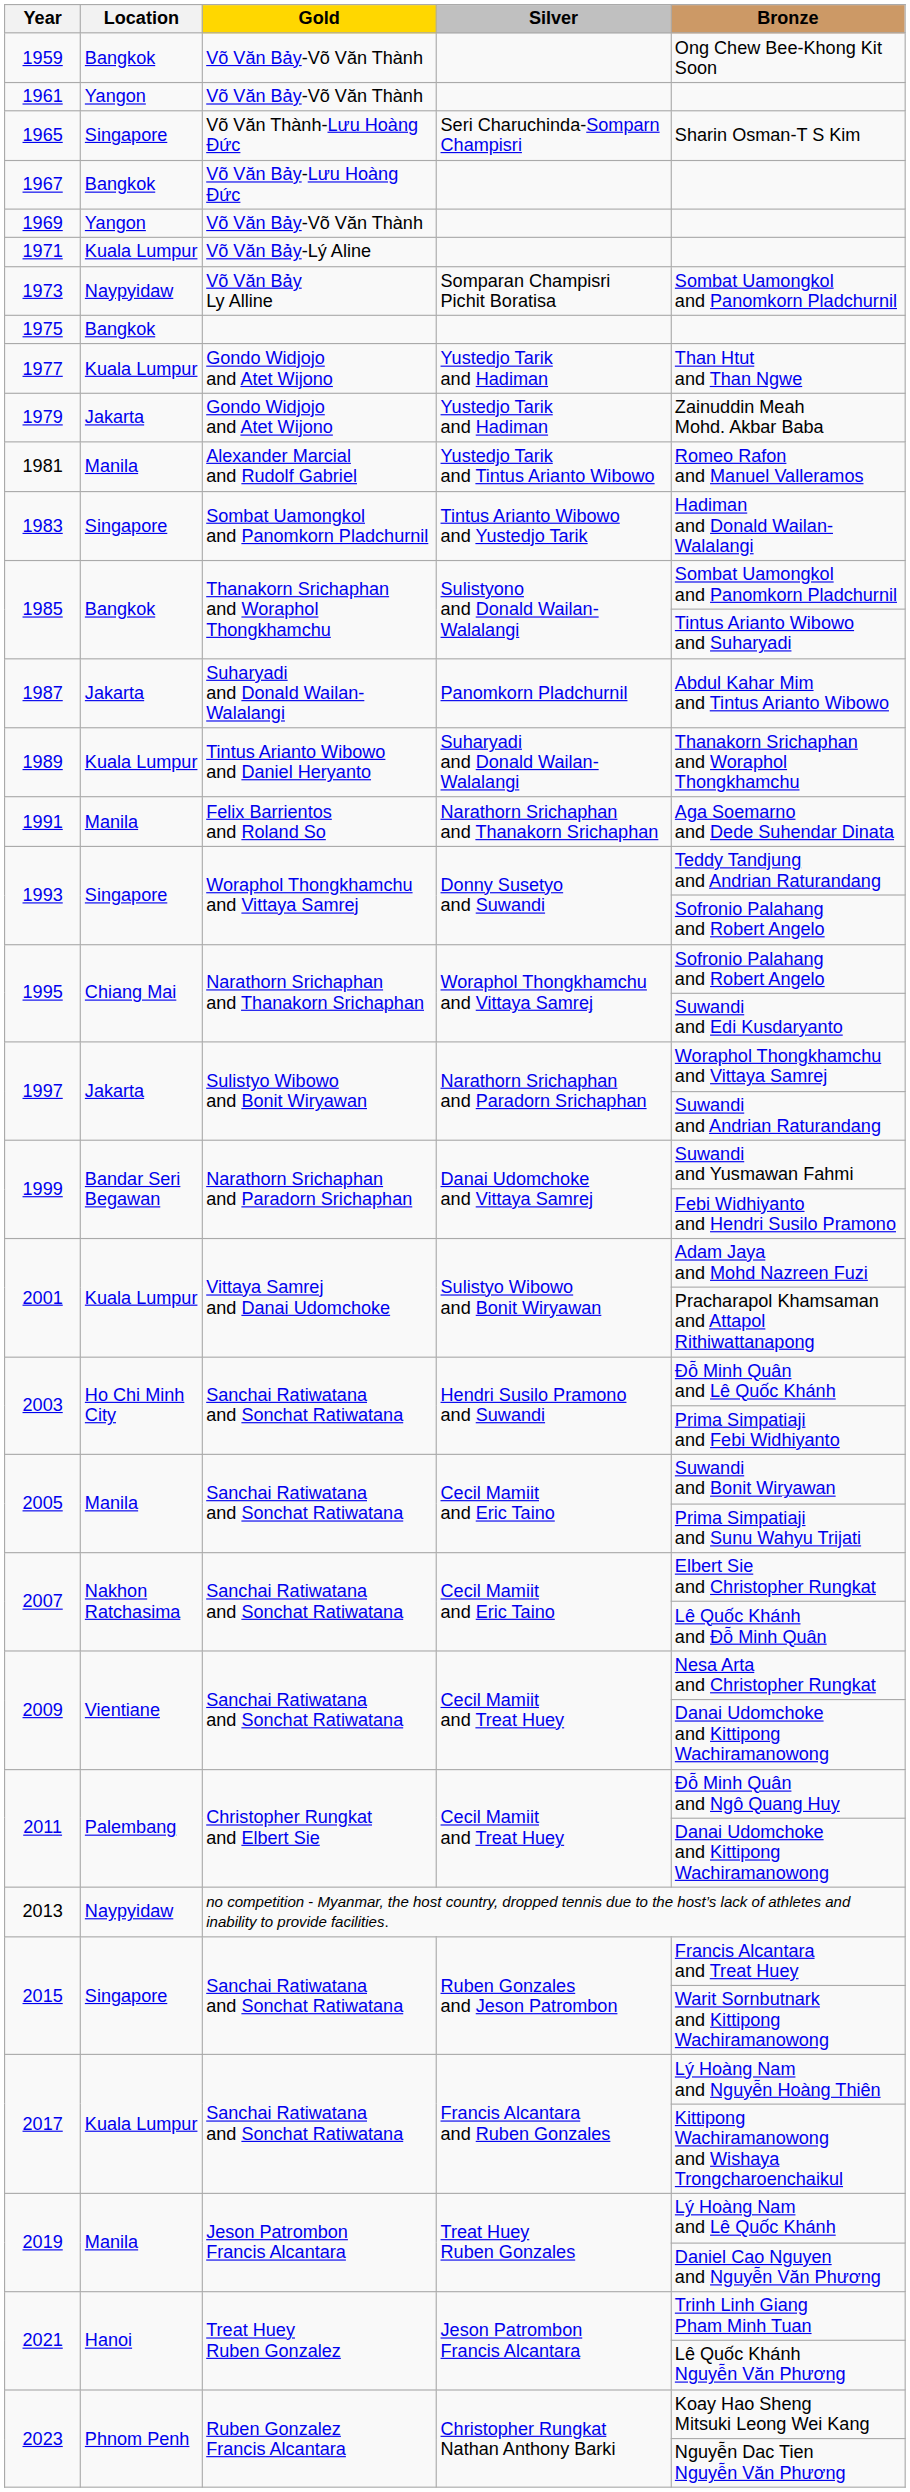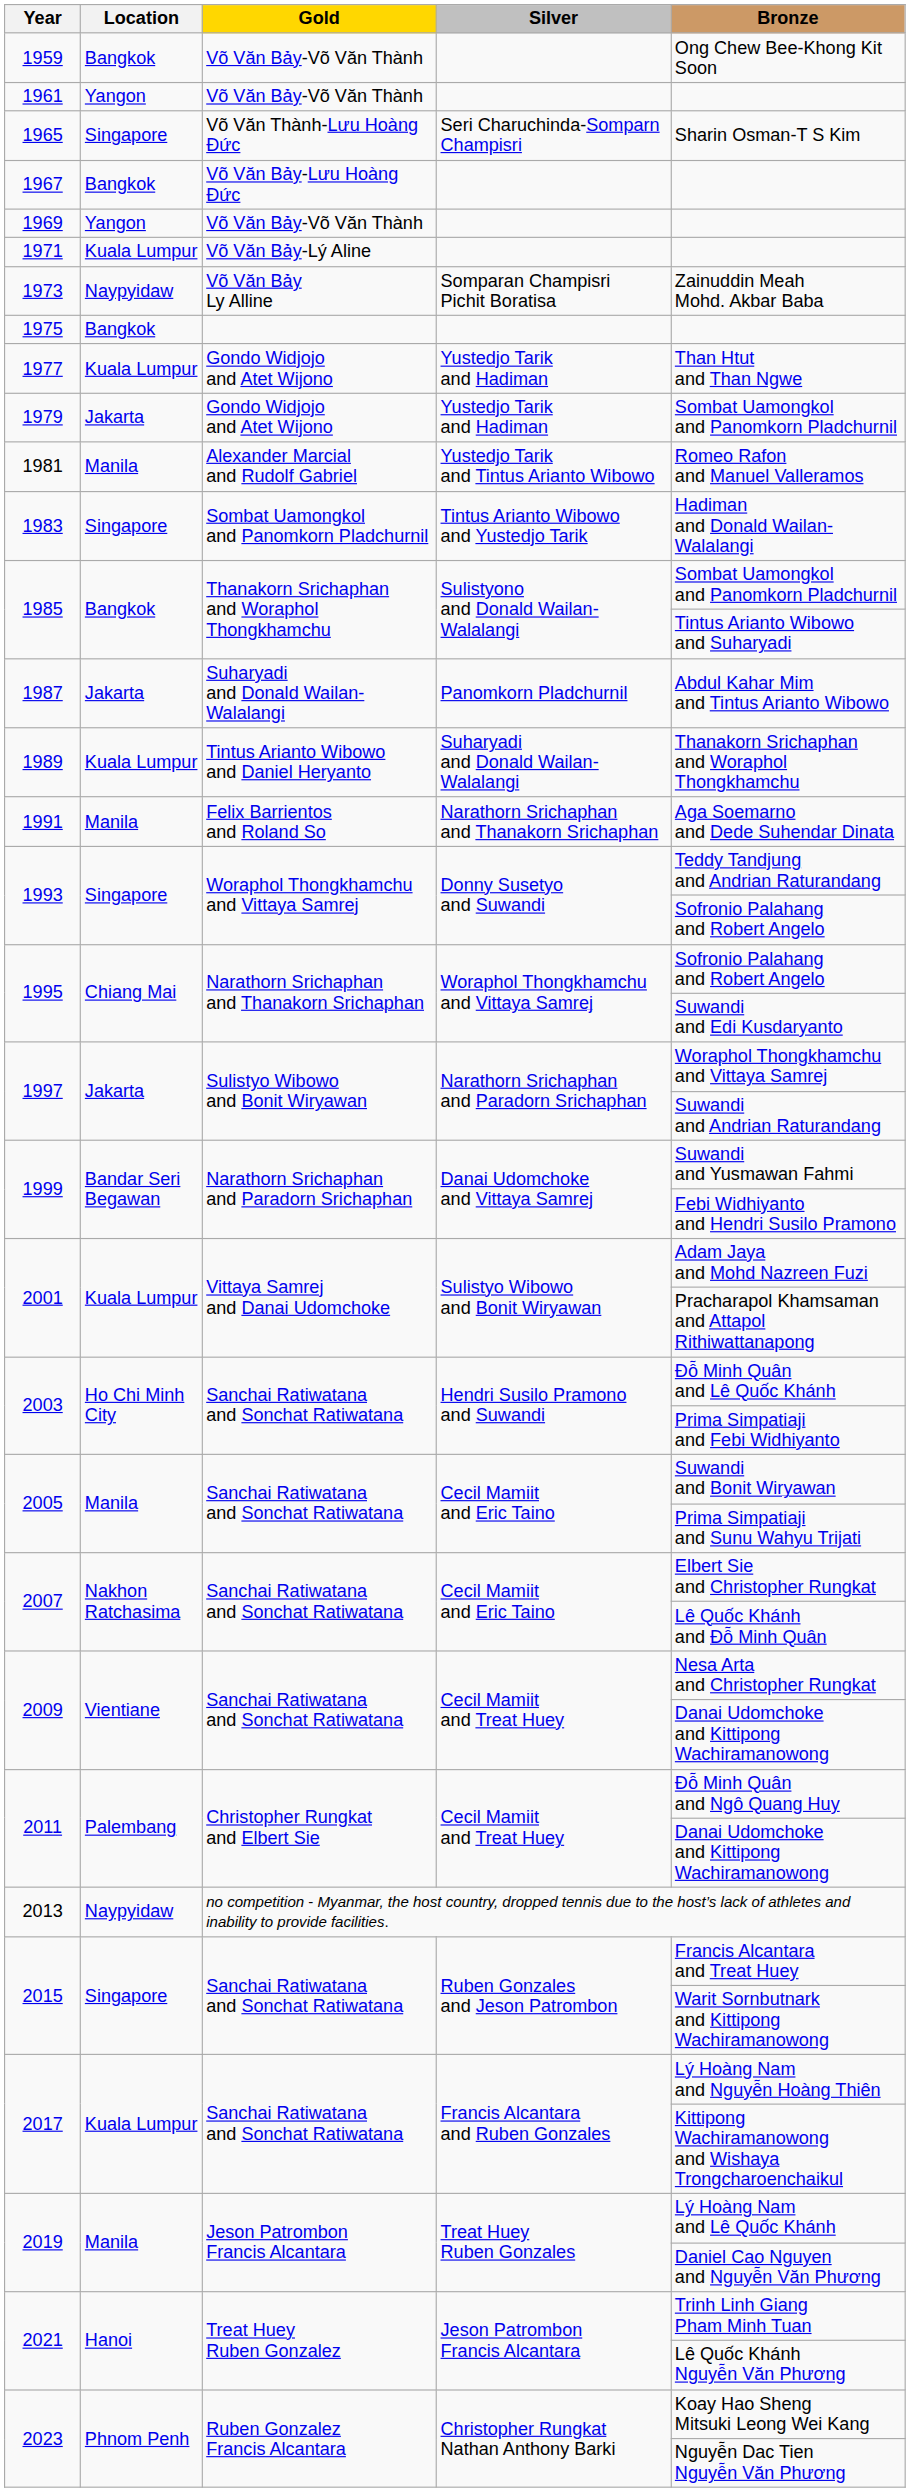 <table class="wikitable">
 <tr align=center>
 <th width="60">Year</th>
 <th width="100">Location</th>
 <td width="200" bgcolor=gold><strong>Gold</strong></td>
 <td width="200" bgcolor=silver><strong>Silver</strong></td>
 <td width="200" bgcolor=cc9966><strong>Bronze</strong></td>
 </tr>
 <tr>
 <td align="center"><a href='#'>1959</a></td>
 <td><a href='#'>Bangkok</a></td>
 <td> <a href='#'>Võ Văn Bảy</a>-Võ Văn Thành</td>
 <td></td>
 <td> Ong Chew Bee-Khong Kit Soon</td>
 </tr>
 <tr>
 <td align="center"><a href='#'>1961</a></td>
 <td><a href='#'>Yangon</a></td>
 <td> <a href='#'>Võ Văn Bảy</a>-Võ Văn Thành</td>
 <td></td>
 <td></td>
 </tr>
 <tr>
 <td align="center"><a href='#'>1965</a></td>
 <td><a href='#'>Singapore</a></td>
 <td> Võ Văn Thành-<a href='#'>Lưu Hoàng Đức</a></td>
 <td> Seri Charuchinda-<a href='#'>Somparn Champisri</a></td>
 <td> Sharin Osman-T S Kim</td>
 </tr>
 <tr>
 <td align="center"><a href='#'>1967</a></td>
 <td><a href='#'>Bangkok</a></td>
 <td> <a href='#'>Võ Văn Bảy</a>-<a href='#'>Lưu Hoàng Đức</a></td>
 <td></td>
 <td></td>
 </tr>
 <tr>
 <td align="center"><a href='#'>1969</a></td>
 <td><a href='#'>Yangon</a></td>
 <td> <a href='#'>Võ Văn Bảy</a>-Võ Văn Thành</td>
 <td></td>
 <td></td>
 </tr>
 <tr>
 <td align="center"><a href='#'>1971</a></td>
 <td><a href='#'>Kuala Lumpur</a></td>
 <td> <a href='#'>Võ Văn Bảy</a>-Lý Aline</td>
 <td></td>
 <td></td>
 </tr>
 <tr>
 <td align="center"><a href='#'>1973</a></td>
 <td><a href='#'>Naypyidaw</a></td>
 <td> <a href='#'>Võ Văn Bảy</a><br> Ly Alline</td>
 <td> Somparan Champisri<br> Pichit Boratisa</td>
-<td> <a href='#'>Sombat Uamongkol</a><br>and <a href='#'>Panomkorn Pladchurnil</a></td>
+<td> Zainuddin Meah<br> Mohd. Akbar Baba</td>
 </tr>
 <tr>
 <td align="center"><a href='#'>1975</a></td>
 <td><a href='#'>Bangkok</a></td>
 <td></td>
 <td></td>
 <td></td>
 </tr>
 <tr>
 <td align="center"><a href='#'>1977</a></td>
 <td><a href='#'>Kuala Lumpur</a></td>
 <td> <a href='#'>Gondo Widjojo</a><br>and <a href='#'>Atet Wijono</a></td>
 <td> <a href='#'>Yustedjo Tarik</a><br>and <a href='#'>Hadiman</a></td>
 <td> <a href='#'>Than Htut</a><br>and <a href='#'>Than Ngwe</a></td>
 </tr>
 <tr>
 <td align="center"><a href='#'>1979</a></td>
 <td><a href='#'>Jakarta</a></td>
 <td> <a href='#'>Gondo Widjojo</a><br>and <a href='#'>Atet Wijono</a></td>
 <td> <a href='#'>Yustedjo Tarik</a><br>and <a href='#'>Hadiman</a></td>
-<td> Zainuddin Meah<br> Mohd. Akbar Baba</td>
+<td> <a href='#'>Sombat Uamongkol</a><br>and <a href='#'>Panomkorn Pladchurnil</a></td>
 </tr>
 <tr>
 <td align="center">1981</td>
 <td><a href='#'>Manila</a></td>
 <td> <a href='#'>Alexander Marcial</a><br>and <a href='#'>Rudolf Gabriel</a></td>
 <td> <a href='#'>Yustedjo Tarik</a><br>and <a href='#'>Tintus Arianto Wibowo</a></td>
 <td> <a href='#'>Romeo Rafon</a><br>and <a href='#'>Manuel Valleramos</a></td>
 </tr>
 <tr>
 <td align="center"><a href='#'>1983</a></td>
 <td><a href='#'>Singapore</a></td>
 <td> <a href='#'>Sombat Uamongkol</a><br>and <a href='#'>Panomkorn Pladchurnil</a></td>
 <td> <a href='#'>Tintus Arianto Wibowo</a><br>and <a href='#'>Yustedjo Tarik</a></td>
 <td> <a href='#'>Hadiman</a><br>and <a href='#'>Donald Wailan-Walalangi</a></td>
 </tr>
 <tr>
 <td rowspan="2" align="center"><a href='#'>1985</a></td>
 <td rowspan="2"><a href='#'>Bangkok</a></td>
 <td rowspan="2"> <a href='#'>Thanakorn Srichaphan</a><br>and <a href='#'>Woraphol Thongkhamchu</a></td>
 <td rowspan="2"> <a href='#'>Sulistyono</a><br>and <a href='#'>Donald Wailan-Walalangi</a></td>
 <td> <a href='#'>Sombat Uamongkol</a><br>and <a href='#'>Panomkorn Pladchurnil</a></td>
 </tr>
 <tr>
 <td> <a href='#'>Tintus Arianto Wibowo</a><br>and <a href='#'>Suharyadi</a></td>
 </tr>
 <tr>
 <td align="center"><a href='#'>1987</a></td>
 <td><a href='#'>Jakarta</a></td>
 <td> <a href='#'>Suharyadi</a><br>and <a href='#'>Donald Wailan-Walalangi</a></td>
 <td> <a href='#'>Panomkorn Pladchurnil</a></td>
 <td> <a href='#'>Abdul Kahar Mim</a><br>and <a href='#'>Tintus Arianto Wibowo</a></td>
 </tr>
 <tr>
 <td align="center"><a href='#'>1989</a></td>
 <td><a href='#'>Kuala Lumpur</a></td>
 <td> <a href='#'>Tintus Arianto Wibowo</a><br>and <a href='#'>Daniel Heryanto</a></td>
 <td> <a href='#'>Suharyadi</a><br>and <a href='#'>Donald Wailan-Walalangi</a></td>
 <td> <a href='#'>Thanakorn Srichaphan</a><br>and <a href='#'>Woraphol Thongkhamchu</a></td>
 </tr>
 <tr>
 <td align="center"><a href='#'>1991</a></td>
 <td><a href='#'>Manila</a></td>
 <td> <a href='#'>Felix Barrientos</a><br>and <a href='#'>Roland So</a></td>
 <td> <a href='#'>Narathorn Srichaphan</a><br>and <a href='#'>Thanakorn Srichaphan</a></td>
 <td> <a href='#'>Aga Soemarno</a><br>and <a href='#'>Dede Suhendar Dinata</a></td>
 </tr>
 <tr>
 <td rowspan="2" align="center"><a href='#'>1993</a></td>
 <td rowspan="2"><a href='#'>Singapore</a></td>
 <td rowspan="2"> <a href='#'>Woraphol Thongkhamchu</a><br>and <a href='#'>Vittaya Samrej</a></td>
 <td rowspan="2"> <a href='#'>Donny Susetyo</a><br>and <a href='#'>Suwandi</a></td>
 <td> <a href='#'>Teddy Tandjung</a><br>and <a href='#'>Andrian Raturandang</a></td>
 </tr>
 <tr>
 <td> <a href='#'>Sofronio Palahang</a><br>and <a href='#'>Robert Angelo</a></td>
 </tr>
 <tr>
 <td rowspan="2" align="center"><a href='#'>1995</a></td>
 <td rowspan="2"><a href='#'>Chiang Mai</a></td>
 <td rowspan="2"> <a href='#'>Narathorn Srichaphan</a><br>and <a href='#'>Thanakorn Srichaphan</a></td>
 <td rowspan="2"> <a href='#'>Woraphol Thongkhamchu</a><br>and <a href='#'>Vittaya Samrej</a></td>
 <td> <a href='#'>Sofronio Palahang</a><br>and <a href='#'>Robert Angelo</a></td>
 </tr>
 <tr>
 <td> <a href='#'>Suwandi</a><br>and <a href='#'>Edi Kusdaryanto</a></td>
 </tr>
 <tr>
 <td rowspan="2" align="center"><a href='#'>1997</a></td>
 <td rowspan="2"><a href='#'>Jakarta</a></td>
 <td rowspan="2"> <a href='#'>Sulistyo Wibowo</a><br>and <a href='#'>Bonit Wiryawan</a></td>
 <td rowspan="2"> <a href='#'>Narathorn Srichaphan</a><br>and <a href='#'>Paradorn Srichaphan</a></td>
 <td> <a href='#'>Woraphol Thongkhamchu</a><br>and <a href='#'>Vittaya Samrej</a></td>
 </tr>
 <tr>
 <td> <a href='#'>Suwandi</a><br>and <a href='#'>Andrian Raturandang</a></td>
 </tr>
 <tr>
 <td rowspan="2" align="center"><a href='#'>1999</a></td>
 <td rowspan="2"><a href='#'>Bandar Seri Begawan</a></td>
 <td rowspan="2"> <a href='#'>Narathorn Srichaphan</a><br>and <a href='#'>Paradorn Srichaphan</a></td>
 <td rowspan="2"> <a href='#'>Danai Udomchoke</a><br>and <a href='#'>Vittaya Samrej</a></td>
 <td> <a href='#'>Suwandi</a><br>and Yusmawan Fahmi</td>
 </tr>
 <tr>
 <td> <a href='#'>Febi Widhiyanto</a><br>and <a href='#'>Hendri Susilo Pramono</a></td>
 </tr>
 <tr>
 <td rowspan="2" align="center"><a href='#'>2001</a></td>
 <td rowspan="2"><a href='#'>Kuala Lumpur</a></td>
 <td rowspan="2"> <a href='#'>Vittaya Samrej</a><br>and <a href='#'>Danai Udomchoke</a></td>
 <td rowspan="2"> <a href='#'>Sulistyo Wibowo</a><br>and <a href='#'>Bonit Wiryawan</a></td>
 <td> <a href='#'>Adam Jaya</a><br>and <a href='#'>Mohd Nazreen Fuzi</a></td>
 </tr>
 <tr>
 <td> Pracharapol Khamsaman<br>and <a href='#'>Attapol Rithiwattanapong</a></td>
 </tr>
 <tr>
 <td rowspan="2" align="center"><a href='#'>2003</a></td>
 <td rowspan="2"><a href='#'>Ho Chi Minh City</a></td>
 <td rowspan="2"> <a href='#'>Sanchai Ratiwatana</a><br>and <a href='#'>Sonchat Ratiwatana</a></td>
 <td rowspan="2"> <a href='#'>Hendri Susilo Pramono</a><br>and <a href='#'>Suwandi</a></td>
 <td> <a href='#'>Đỗ Minh Quân</a><br>and <a href='#'>Lê Quốc Khánh</a></td>
 </tr>
 <tr>
 <td> <a href='#'>Prima Simpatiaji</a><br>and <a href='#'>Febi Widhiyanto</a></td>
 </tr>
 <tr>
 <td rowspan="2" align="center"><a href='#'>2005</a></td>
 <td rowspan="2"><a href='#'>Manila</a></td>
 <td rowspan="2"> <a href='#'>Sanchai Ratiwatana</a><br>and <a href='#'>Sonchat Ratiwatana</a></td>
 <td rowspan="2"> <a href='#'>Cecil Mamiit</a><br>and <a href='#'>Eric Taino</a></td>
 <td> <a href='#'>Suwandi</a><br>and <a href='#'>Bonit Wiryawan</a></td>
 </tr>
 <tr>
 <td> <a href='#'>Prima Simpatiaji</a><br>and <a href='#'>Sunu Wahyu Trijati</a></td>
 </tr>
 <tr>
 <td rowspan="2" align="center"><a href='#'>2007</a></td>
 <td rowspan="2"><a href='#'>Nakhon Ratchasima</a></td>
 <td rowspan="2"> <a href='#'>Sanchai Ratiwatana</a><br>and <a href='#'>Sonchat Ratiwatana</a></td>
 <td rowspan="2"> <a href='#'>Cecil Mamiit</a><br>and <a href='#'>Eric Taino</a></td>
 <td> <a href='#'>Elbert Sie</a><br>and <a href='#'>Christopher Rungkat</a></td>
 </tr>
 <tr>
 <td> <a href='#'>Lê Quốc Khánh</a><br>and <a href='#'>Đỗ Minh Quân</a></td>
 </tr>
 <tr>
 <td rowspan="2" align="center"><a href='#'>2009</a></td>
 <td rowspan="2"><a href='#'>Vientiane</a></td>
 <td rowspan="2"> <a href='#'>Sanchai Ratiwatana</a><br>and <a href='#'>Sonchat Ratiwatana</a></td>
 <td rowspan="2"> <a href='#'>Cecil Mamiit</a><br>and <a href='#'>Treat Huey</a></td>
 <td> <a href='#'>Nesa Arta</a><br>and <a href='#'>Christopher Rungkat</a></td>
 </tr>
 <tr>
 <td> <a href='#'>Danai Udomchoke</a><br>and <a href='#'>Kittipong Wachiramanowong</a></td>
 </tr>
 <tr>
 <td rowspan="2" align="center"><a href='#'>2011</a></td>
 <td rowspan="2"><a href='#'>Palembang</a></td>
 <td rowspan="2"> <a href='#'>Christopher Rungkat</a><br>and <a href='#'>Elbert Sie</a></td>
 <td rowspan="2"> <a href='#'>Cecil Mamiit</a><br>and <a href='#'>Treat Huey</a></td>
 <td> <a href='#'>Đỗ Minh Quân</a><br>and <a href='#'>Ngô Quang Huy</a></td>
 </tr>
 <tr>
 <td> <a href='#'>Danai Udomchoke</a><br>and <a href='#'>Kittipong Wachiramanowong</a></td>
 </tr>
 <tr>
 <td align="center">2013</td>
 <td><a href='#'>Naypyidaw</a></td>
 <td colspan=3><small><em>no competition</em> - <em>Myanmar, the host country, dropped tennis due to the host’s lack of athletes and inability to provide facilities</em>.</small></td>
 </tr>
 <tr>
 <td rowspan="2" align="center"><a href='#'>2015</a></td>
 <td rowspan="2"><a href='#'>Singapore</a></td>
 <td rowspan="2"> <a href='#'>Sanchai Ratiwatana</a><br>and <a href='#'>Sonchat Ratiwatana</a></td>
 <td rowspan="2"> <a href='#'>Ruben Gonzales</a><br>and <a href='#'>Jeson Patrombon</a></td>
 <td> <a href='#'>Francis Alcantara</a><br>and <a href='#'>Treat Huey</a></td>
 </tr>
 <tr>
 <td> <a href='#'>Warit Sornbutnark</a><br>and <a href='#'>Kittipong Wachiramanowong</a></td>
 </tr>
 <tr>
 <td rowspan="2" align="center"><a href='#'>2017</a></td>
 <td rowspan="2"><a href='#'>Kuala Lumpur</a></td>
 <td rowspan="2"> <a href='#'>Sanchai Ratiwatana</a><br>and <a href='#'>Sonchat Ratiwatana</a></td>
 <td rowspan="2"> <a href='#'>Francis Alcantara</a><br>and <a href='#'>Ruben Gonzales</a></td>
 <td> <a href='#'>Lý Hoàng Nam</a><br>and <a href='#'>Nguyễn Hoàng Thiên</a></td>
 </tr>
 <tr>
 <td> <a href='#'>Kittipong Wachiramanowong</a><br>and <a href='#'>Wishaya Trongcharoenchaikul</a></td>
 </tr>
 <tr>
 <td rowspan="2" align="center"><a href='#'>2019</a></td>
 <td rowspan="2"><a href='#'>Manila</a></td>
 <td rowspan="2"> <a href='#'>Jeson Patrombon</a><br> <a href='#'>Francis Alcantara</a></td>
 <td rowspan="2"> <a href='#'>Treat Huey</a><br> <a href='#'>Ruben Gonzales</a></td>
 <td> <a href='#'>Lý Hoàng Nam</a><br>and <a href='#'>Lê Quốc Khánh</a></td>
 </tr>
 <tr>
 <td> <a href='#'>Daniel Cao Nguyen</a><br>and <a href='#'>Nguyễn Văn Phương</a></td>
 </tr>
 <tr>
 <td rowspan="2" align="center"><a href='#'>2021</a></td>
 <td rowspan="2"><a href='#'>Hanoi</a></td>
 <td rowspan="2"><a href='#'>Treat Huey</a><br> <a href='#'>Ruben Gonzalez</a></td>
 <td rowspan="2"><a href='#'>Jeson Patrombon</a><br> <a href='#'>Francis Alcantara</a></td>
 <td><a href='#'>Trinh Linh Giang</a><br> <a href='#'>Pham Minh Tuan</a></td>
 </tr>
 <tr>
 <td> Lê Quốc Khánh<br> <a href='#'>Nguyễn Văn Phương</a></td>
 </tr>
 <tr>
 <td rowspan="2" align="center"><a href='#'>2023</a></td>
 <td rowspan="2"><a href='#'>Phnom Penh</a></td>
 <td rowspan="2"><a href='#'>Ruben Gonzalez</a><br> <a href='#'>Francis Alcantara</a></td>
 <td rowspan="2"><a href='#'>Christopher Rungkat</a><br> Nathan Anthony Barki</td>
 <td>Koay Hao Sheng<br> Mitsuki Leong Wei Kang</td>
 </tr>
 <tr>
 <td>Nguyễn Dac Tien<br> <a href='#'>Nguyễn Văn Phương</a></td>
 </tr>
 </table>
